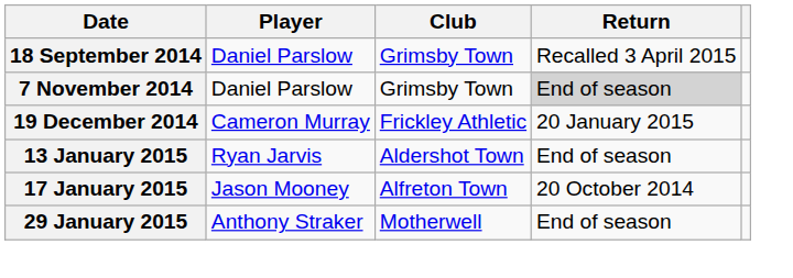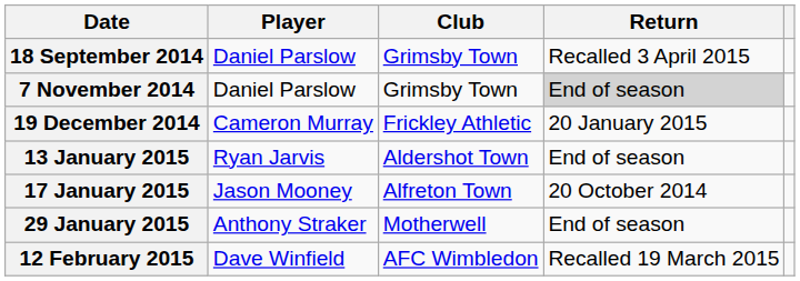 <table class="wikitable plainrowheaders">
 <tr>
 <th scope=col>Date</th>
 <th scope=col>Player</th>
 <th scope=col>Club</th>
 <th scope=col>Return</th>
 <th scope=col class=unsortable></th>
 </tr>
 <tr>
 <th scope=row>18 September 2014</th>
 <td><a href='#'>Daniel Parslow</a></td>
 <td><a href='#'>Grimsby Town</a></td>
 <td>Recalled 3 April 2015</td>
 <td style="text-align:center;"></td>
 </tr>
 <tr>
 <th scope=row>7 November 2014</th>
 <td>Daniel Parslow</td>
 <td>Grimsby Town</td>
 <td style="background: lightgrey;">End of season</td>
 <td style="text-align:center;"></td>
 </tr>
 <tr>
 <th scope=row>19 December 2014</th>
 <td><a href='#'>Cameron Murray</a></td>
 <td><a href='#'>Frickley Athletic</a></td>
 <td>20 January 2015</td>
 <td style="text-align:center;"></td>
 </tr>
 <tr>
 <th scope=row>13 January 2015</th>
 <td><a href='#'>Ryan Jarvis</a></td>
 <td><a href='#'>Aldershot Town</a></td>
 <td>End of season</td>
 <td style="text-align:center;"></td>
 </tr>
 <tr>
 <th scope=row>17 January 2015</th>
 <td><a href='#'>Jason Mooney</a></td>
 <td><a href='#'>Alfreton Town</a></td>
 <td>20 October 2014</td>
 <td style="text-align:center;"></td>
 </tr>
 <tr>
 <th scope=row>29 January 2015</th>
 <td><a href='#'>Anthony Straker</a></td>
 <td><a href='#'>Motherwell</a></td>
 <td>End of season</td>
 <td style="text-align:center;"></td>
 </tr>
+<tr>
+<th scope=row>12 February 2015</th>
+<td><a href='#'>Dave Winfield</a></td>
+<td><a href='#'>AFC Wimbledon</a></td>
+<td>Recalled 19 March 2015</td>
+<td style="text-align:center;"></td>
+</tr>
 </table>
